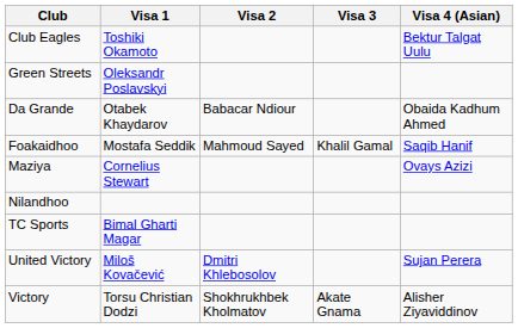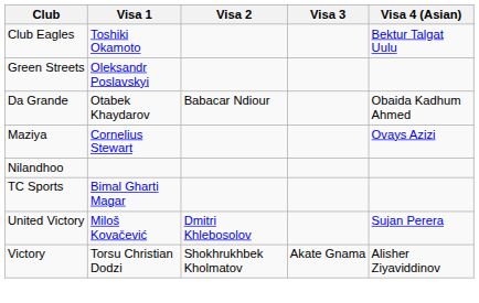 <table class="wikitable">
 <tr>
 <th style="width:150px;">Club</th>
 <th style="width:180px;">Visa 1</th>
 <th style="width:180px;">Visa 2</th>
 <th style="width:180px;">Visa 3</th>
 <th style="width:200px;">Visa 4 (Asian)</th>
 </tr>
 <tr style="vertical-align:top;">
 <td>Club Eagles</td>
 <td> <a href='#'>Toshiki Okamoto</a></td>
 <td></td>
 <td></td>
 <td> <a href='#'>Bektur Talgat Uulu</a></td>
 </tr>
 <tr style="vertical-align:top;">
 <td>Green Streets</td>
 <td> <a href='#'>Oleksandr Poslavskyi</a></td>
 <td></td>
 <td></td>
 <td></td>
 </tr>
 <tr style="vertical-align:top;">
 <td>Da Grande</td>
 <td> Otabek Khaydarov</td>
 <td> Babacar Ndiour</td>
 <td></td>
 <td> Obaida Kadhum Ahmed</td>
-</tr>
-<tr style="vertical-align:top;">
-<td>Foakaidhoo</td>
-<td> Mostafa Seddik</td>
-<td> Mahmoud Sayed</td>
-<td> Khalil Gamal</td>
-<td> <a href='#'>Saqib Hanif</a></td>
 </tr>
 <tr style="vertical-align:top;">
 <td>Maziya</td>
 <td> <a href='#'>Cornelius Stewart</a></td>
 <td></td>
 <td></td>
 <td> <a href='#'>Ovays Azizi</a></td>
 </tr>
 <tr style="vertical-align:top;">
 <td>Nilandhoo</td>
 <td></td>
 <td></td>
 <td></td>
 <td></td>
 </tr>
 <tr style="vertical-align:top;">
 <td>TC Sports</td>
 <td> <a href='#'>Bimal Gharti Magar</a></td>
 <td></td>
 <td></td>
 <td></td>
 </tr>
 <tr style="vertical-align:top;">
 <td>United Victory</td>
 <td> <a href='#'>Miloš Kovačević</a></td>
 <td> <a href='#'>Dmitri Khlebosolov</a></td>
 <td></td>
 <td> <a href='#'>Sujan Perera</a></td>
 </tr>
 <tr style="vertical-align:top;">
 <td>Victory</td>
 <td> Torsu Christian Dodzi</td>
 <td> Shokhrukhbek Kholmatov</td>
 <td> Akate Gnama</td>
 <td> Alisher Ziyaviddinov</td>
 </tr>
 </table>
